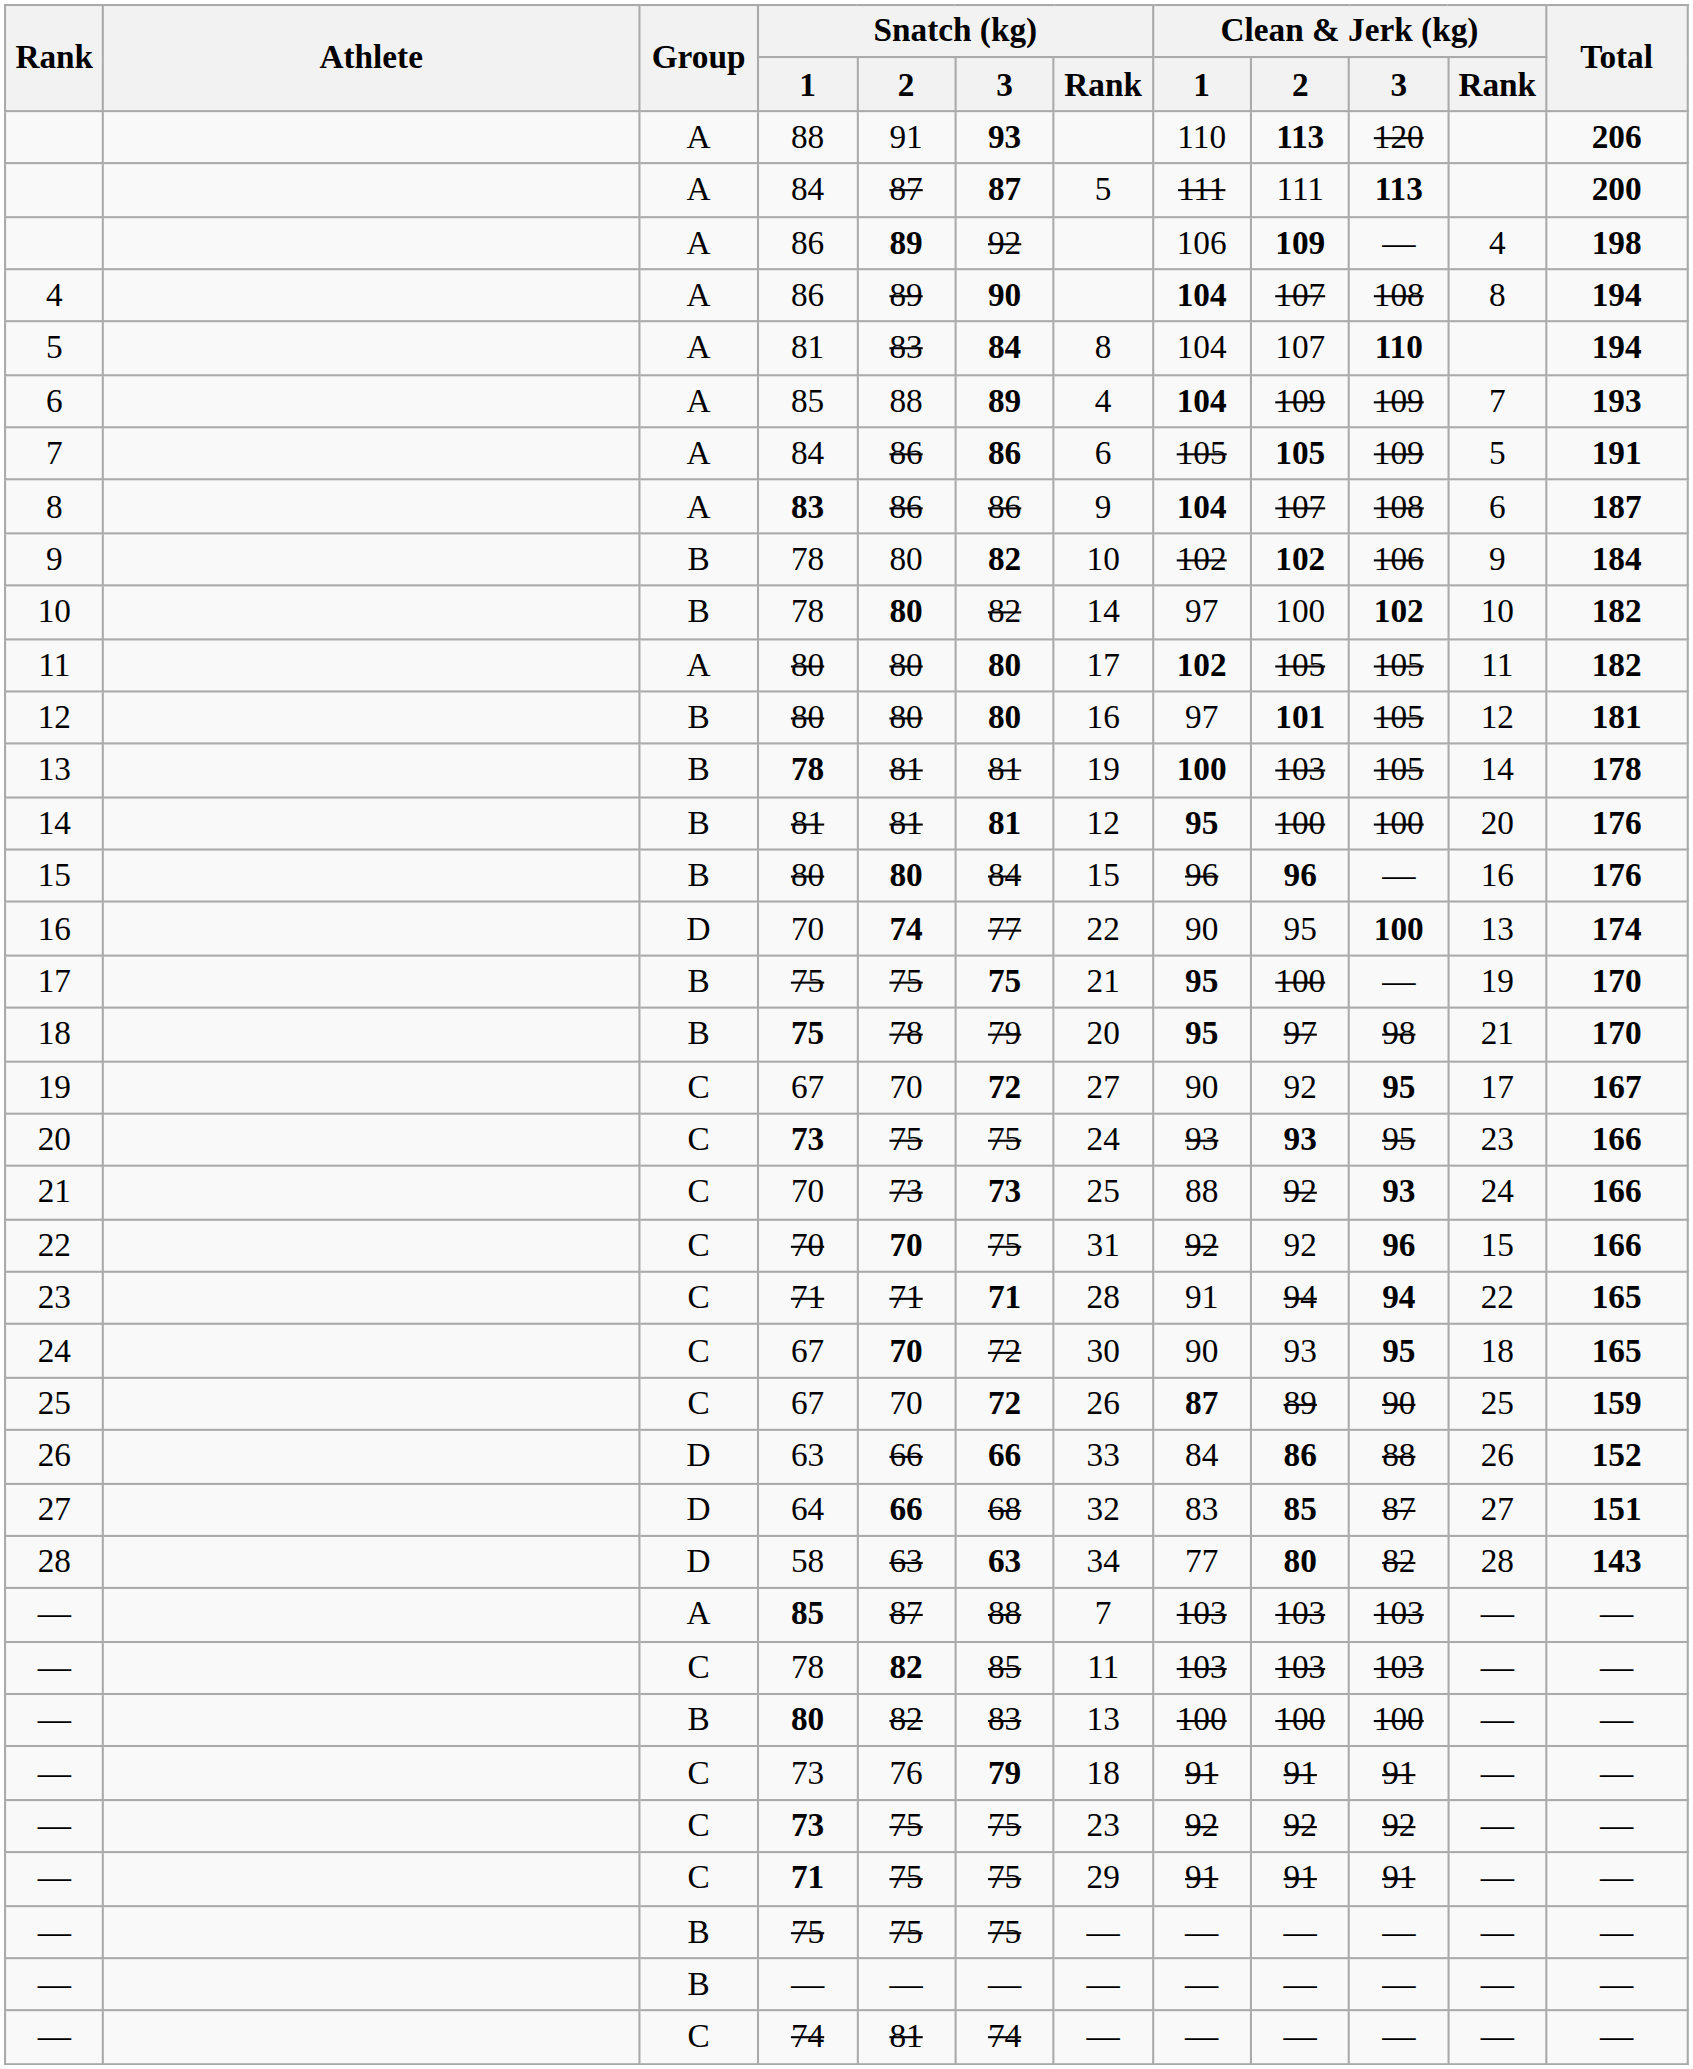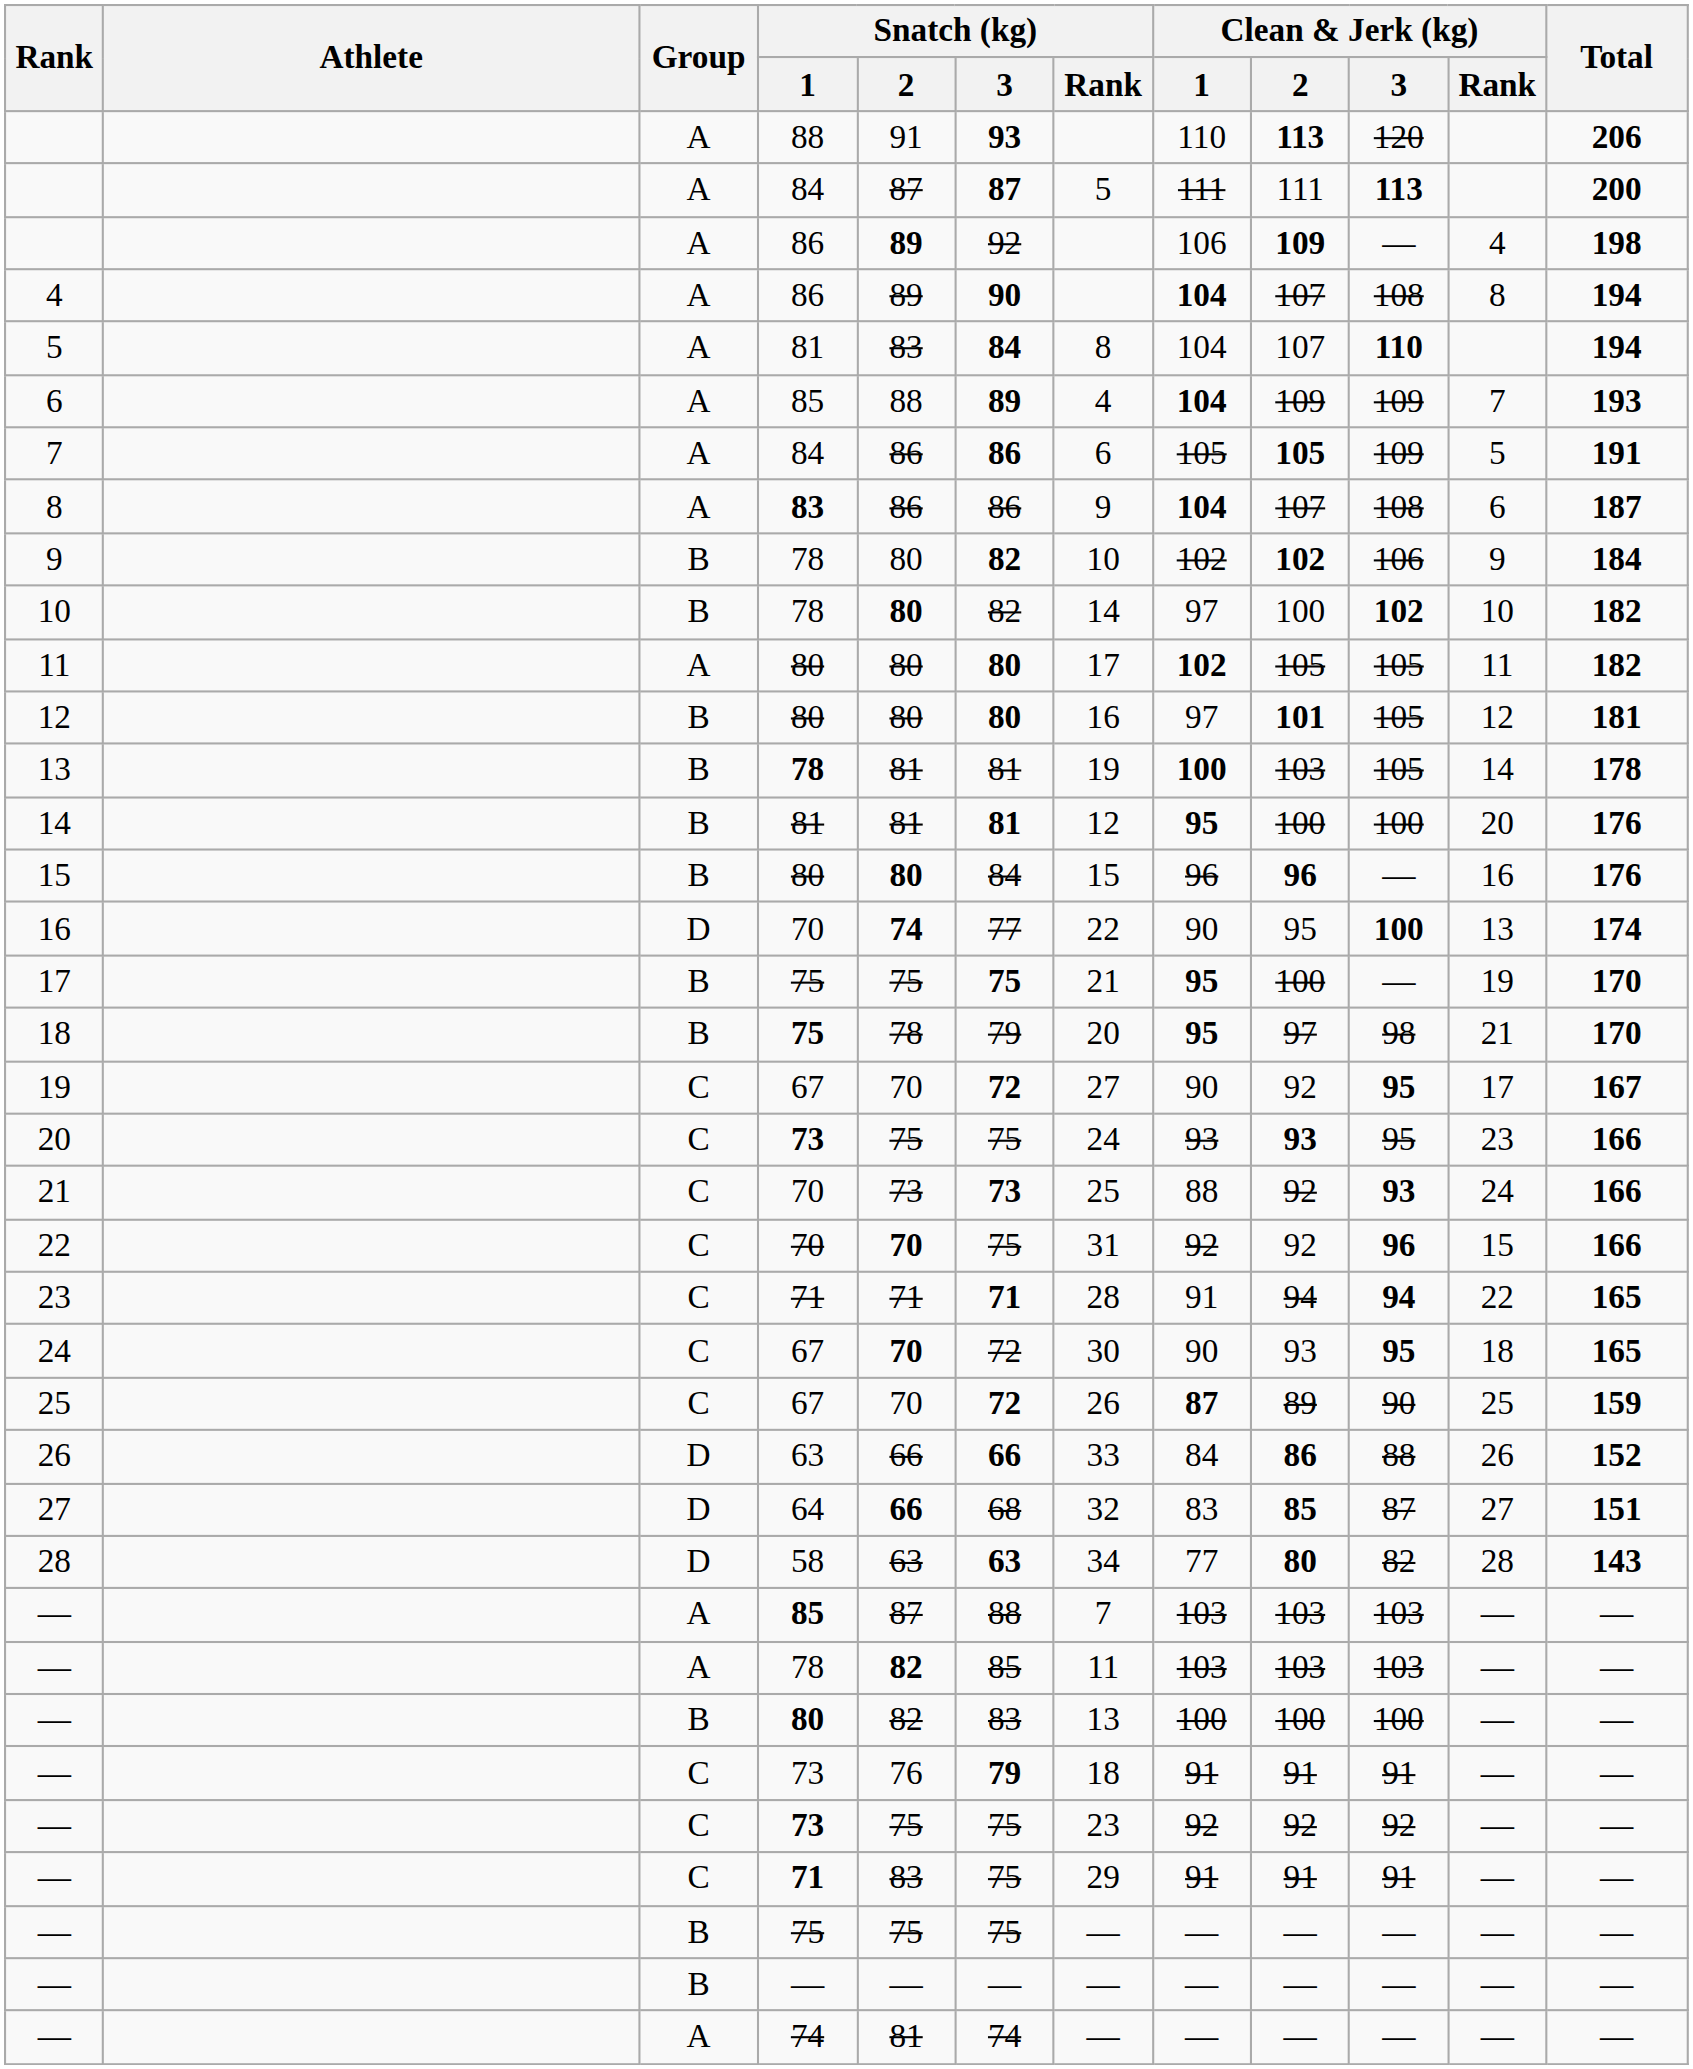 <table class = "wikitable" style="text-align:center;">
 <tr>
 <th rowspan=2 width=40>Rank</th>
 <th rowspan=2 width=250>Athlete</th>
 <th rowspan=2 width=50>Group</th>
 <th colspan=4>Snatch (kg)</th>
 <th colspan=4>Clean & Jerk (kg)</th>
 <th rowspan=2 width=60>Total</th>
 </tr>
 <tr>
 <th width=40>1</th>
 <th width=40>2</th>
 <th width=40>3</th>
 <th width=40>Rank</th>
 <th width=40>1</th>
 <th width=40>2</th>
 <th width=40>3</th>
 <th width=40>Rank</th>
 </tr>
 <tr>
 <td></td>
 <td align=left></td>
 <td>A</td>
 <td>88</td>
 <td>91</td>
 <td><strong>93</strong></td>
 <td></td>
 <td>110</td>
 <td><strong>113</strong></td>
 <td><s>120</s></td>
 <td></td>
 <td><strong>206</strong></td>
 </tr>
 <tr>
 <td></td>
 <td align=left></td>
 <td>A</td>
 <td>84</td>
 <td><s>87</s></td>
 <td><strong>87</strong></td>
 <td>5</td>
 <td><s>111</s></td>
 <td>111</td>
 <td><strong>113</strong></td>
 <td></td>
 <td><strong>200</strong></td>
 </tr>
 <tr>
 <td></td>
 <td align=left></td>
 <td>A</td>
 <td>86</td>
 <td><strong>89</strong></td>
 <td><s>92</s></td>
 <td></td>
 <td>106</td>
 <td><strong>109</strong></td>
 <td>—</td>
 <td>4</td>
 <td><strong>198</strong></td>
 </tr>
 <tr>
 <td>4</td>
 <td align=left></td>
 <td>A</td>
 <td>86</td>
 <td><s>89</s></td>
 <td><strong>90</strong></td>
 <td></td>
 <td><strong>104</strong></td>
 <td><s>107</s></td>
 <td><s>108</s></td>
 <td>8</td>
 <td><strong>194</strong></td>
 </tr>
 <tr>
 <td>5</td>
 <td align=left></td>
 <td>A</td>
 <td>81</td>
 <td><s>83</s></td>
 <td><strong>84</strong></td>
 <td>8</td>
 <td>104</td>
 <td>107</td>
 <td><strong>110</strong></td>
 <td></td>
 <td><strong>194</strong></td>
 </tr>
 <tr>
 <td>6</td>
 <td align=left></td>
 <td>A</td>
 <td>85</td>
 <td>88</td>
 <td><strong>89</strong></td>
 <td>4</td>
 <td><strong>104</strong></td>
 <td><s>109</s></td>
 <td><s>109</s></td>
 <td>7</td>
 <td><strong>193</strong></td>
 </tr>
 <tr>
 <td>7</td>
 <td align=left></td>
 <td>A</td>
 <td>84</td>
 <td><s>86</s></td>
 <td><strong>86</strong></td>
 <td>6</td>
 <td><s>105</s></td>
 <td><strong>105</strong></td>
 <td><s>109</s></td>
 <td>5</td>
 <td><strong>191</strong></td>
 </tr>
 <tr>
 <td>8</td>
 <td align=left></td>
 <td>A</td>
 <td><strong>83</strong></td>
 <td><s>86</s></td>
 <td><s>86</s></td>
 <td>9</td>
 <td><strong>104</strong></td>
 <td><s>107</s></td>
 <td><s>108</s></td>
 <td>6</td>
 <td><strong>187</strong></td>
 </tr>
 <tr>
 <td>9</td>
 <td align=left></td>
 <td>B</td>
 <td>78</td>
 <td>80</td>
 <td><strong>82</strong></td>
 <td>10</td>
 <td><s>102</s></td>
 <td><strong>102</strong></td>
 <td><s>106</s></td>
 <td>9</td>
 <td><strong>184</strong></td>
 </tr>
 <tr>
 <td>10</td>
 <td align=left></td>
 <td>B</td>
 <td>78</td>
 <td><strong>80</strong></td>
 <td><s>82</s></td>
 <td>14</td>
 <td>97</td>
 <td>100</td>
 <td><strong>102</strong></td>
 <td>10</td>
 <td><strong>182</strong></td>
 </tr>
 <tr>
 <td>11</td>
 <td align=left></td>
 <td>A</td>
 <td><s>80</s></td>
 <td><s>80</s></td>
 <td><strong>80</strong></td>
 <td>17</td>
 <td><strong>102</strong></td>
 <td><s>105</s></td>
 <td><s>105</s></td>
 <td>11</td>
 <td><strong>182</strong></td>
 </tr>
 <tr>
 <td>12</td>
 <td align=left></td>
 <td>B</td>
 <td><s>80</s></td>
 <td><s>80</s></td>
 <td><strong>80</strong></td>
 <td>16</td>
 <td>97</td>
 <td><strong>101</strong></td>
 <td><s>105</s></td>
 <td>12</td>
 <td><strong>181</strong></td>
 </tr>
 <tr>
 <td>13</td>
 <td align=left></td>
 <td>B</td>
 <td><strong>78</strong></td>
 <td><s>81</s></td>
 <td><s>81</s></td>
 <td>19</td>
 <td><strong>100</strong></td>
 <td><s>103</s></td>
 <td><s>105</s></td>
 <td>14</td>
 <td><strong>178</strong></td>
 </tr>
 <tr>
 <td>14</td>
 <td align=left></td>
 <td>B</td>
 <td><s>81</s></td>
 <td><s>81</s></td>
 <td><strong>81</strong></td>
 <td>12</td>
 <td><strong>95</strong></td>
 <td><s>100</s></td>
 <td><s>100</s></td>
 <td>20</td>
 <td><strong>176</strong></td>
 </tr>
 <tr>
 <td>15</td>
 <td align=left></td>
 <td>B</td>
 <td><s>80</s></td>
 <td><strong>80</strong></td>
 <td><s>84</s></td>
 <td>15</td>
 <td><s>96</s></td>
 <td><strong>96</strong></td>
 <td>—</td>
 <td>16</td>
 <td><strong>176</strong></td>
 </tr>
 <tr>
 <td>16</td>
 <td align=left></td>
 <td>D</td>
 <td>70</td>
 <td><strong>74</strong></td>
 <td><s>77</s></td>
 <td>22</td>
 <td>90</td>
 <td>95</td>
 <td><strong>100</strong></td>
 <td>13</td>
 <td><strong>174</strong></td>
 </tr>
 <tr>
 <td>17</td>
 <td align=left></td>
 <td>B</td>
 <td><s>75</s></td>
 <td><s>75</s></td>
 <td><strong>75</strong></td>
 <td>21</td>
 <td><strong>95</strong></td>
 <td><s>100</s></td>
 <td>—</td>
 <td>19</td>
 <td><strong>170</strong></td>
 </tr>
 <tr>
 <td>18</td>
 <td align=left></td>
 <td>B</td>
 <td><strong>75</strong></td>
 <td><s>78</s></td>
 <td><s>79</s></td>
 <td>20</td>
 <td><strong>95</strong></td>
 <td><s>97</s></td>
 <td><s>98</s></td>
 <td>21</td>
 <td><strong>170</strong></td>
 </tr>
 <tr>
 <td>19</td>
 <td align=left></td>
 <td>C</td>
 <td>67</td>
 <td>70</td>
 <td><strong>72</strong></td>
 <td>27</td>
 <td>90</td>
 <td>92</td>
 <td><strong>95</strong></td>
 <td>17</td>
 <td><strong>167</strong></td>
 </tr>
 <tr>
 <td>20</td>
 <td align=left></td>
 <td>C</td>
 <td><strong>73</strong></td>
 <td><s>75</s></td>
 <td><s>75</s></td>
 <td>24</td>
 <td><s>93</s></td>
 <td><strong>93</strong></td>
 <td><s>95</s></td>
 <td>23</td>
 <td><strong>166</strong></td>
 </tr>
 <tr>
 <td>21</td>
 <td align=left></td>
 <td>C</td>
 <td>70</td>
 <td><s>73</s></td>
 <td><strong>73</strong></td>
 <td>25</td>
 <td>88</td>
 <td><s>92</s></td>
 <td><strong>93</strong></td>
 <td>24</td>
 <td><strong>166</strong></td>
 </tr>
 <tr>
 <td>22</td>
 <td align=left></td>
 <td>C</td>
 <td><s>70</s></td>
 <td><strong>70</strong></td>
 <td><s>75</s></td>
 <td>31</td>
 <td><s>92</s></td>
 <td>92</td>
 <td><strong>96</strong></td>
 <td>15</td>
 <td><strong>166</strong></td>
 </tr>
 <tr>
 <td>23</td>
 <td align=left></td>
 <td>C</td>
 <td><s>71</s></td>
 <td><s>71</s></td>
 <td><strong>71</strong></td>
 <td>28</td>
 <td>91</td>
 <td><s>94</s></td>
 <td><strong>94</strong></td>
 <td>22</td>
 <td><strong>165</strong></td>
 </tr>
 <tr>
 <td>24</td>
 <td align=left></td>
 <td>C</td>
 <td>67</td>
 <td><strong>70</strong></td>
 <td><s>72</s></td>
 <td>30</td>
 <td>90</td>
 <td>93</td>
 <td><strong>95</strong></td>
 <td>18</td>
 <td><strong>165</strong></td>
 </tr>
 <tr>
 <td>25</td>
 <td align=left></td>
 <td>C</td>
 <td>67</td>
 <td>70</td>
 <td><strong>72</strong></td>
 <td>26</td>
 <td><strong>87</strong></td>
 <td><s>89</s></td>
 <td><s>90</s></td>
 <td>25</td>
 <td><strong>159</strong></td>
 </tr>
 <tr>
 <td>26</td>
 <td align=left></td>
 <td>D</td>
 <td>63</td>
 <td><s>66</s></td>
 <td><strong>66</strong></td>
 <td>33</td>
 <td>84</td>
 <td><strong>86</strong></td>
 <td><s>88</s></td>
 <td>26</td>
 <td><strong>152</strong></td>
 </tr>
 <tr>
 <td>27</td>
 <td align=left></td>
 <td>D</td>
 <td>64</td>
 <td><strong>66</strong></td>
 <td><s>68</s></td>
 <td>32</td>
 <td>83</td>
 <td><strong>85</strong></td>
 <td><s>87</s></td>
 <td>27</td>
 <td><strong>151</strong></td>
 </tr>
 <tr>
 <td>28</td>
 <td align=left></td>
 <td>D</td>
 <td>58</td>
 <td><s>63</s></td>
 <td><strong>63</strong></td>
 <td>34</td>
 <td>77</td>
 <td><strong>80</strong></td>
 <td><s>82</s></td>
 <td>28</td>
 <td><strong>143</strong></td>
 </tr>
 <tr>
 <td>—</td>
 <td align=left></td>
 <td>A</td>
 <td><strong>85</strong></td>
 <td><s>87</s></td>
 <td><s>88</s></td>
 <td>7</td>
 <td><s>103</s></td>
 <td><s>103</s></td>
 <td><s>103</s></td>
 <td>—</td>
 <td>—</td>
 </tr>
 <tr>
 <td>—</td>
 <td align=left></td>
-<td>C</td>
+<td>A</td>
 <td>78</td>
 <td><strong>82</strong></td>
 <td><s>85</s></td>
 <td>11</td>
 <td><s>103</s></td>
 <td><s>103</s></td>
 <td><s>103</s></td>
 <td>—</td>
 <td>—</td>
 </tr>
 <tr>
 <td>—</td>
 <td align=left></td>
 <td>B</td>
 <td><strong>80</strong></td>
 <td><s>82</s></td>
 <td><s>83</s></td>
 <td>13</td>
 <td><s>100</s></td>
 <td><s>100</s></td>
 <td><s>100</s></td>
 <td>—</td>
 <td>—</td>
 </tr>
 <tr>
 <td>—</td>
 <td align=left></td>
 <td>C</td>
 <td>73</td>
 <td>76</td>
 <td><strong>79</strong></td>
 <td>18</td>
 <td><s>91</s></td>
 <td><s>91</s></td>
 <td><s>91</s></td>
 <td>—</td>
 <td>—</td>
 </tr>
 <tr>
 <td>—</td>
 <td align=left></td>
 <td>C</td>
 <td><strong>73</strong></td>
 <td><s>75</s></td>
 <td><s>75</s></td>
 <td>23</td>
 <td><s>92</s></td>
 <td><s>92</s></td>
 <td><s>92</s></td>
 <td>—</td>
 <td>—</td>
 </tr>
 <tr>
 <td>—</td>
 <td align=left></td>
 <td>C</td>
 <td><strong>71</strong></td>
-<td><s>75</s></td>
+<td><s>83</s></td>
 <td><s>75</s></td>
 <td>29</td>
 <td><s>91</s></td>
 <td><s>91</s></td>
 <td><s>91</s></td>
 <td>—</td>
 <td>—</td>
 </tr>
 <tr>
 <td>—</td>
 <td align=left></td>
 <td>B</td>
 <td><s>75</s></td>
 <td><s>75</s></td>
 <td><s>75</s></td>
 <td>—</td>
 <td>—</td>
 <td>—</td>
 <td>—</td>
 <td>—</td>
 <td>—</td>
 </tr>
 <tr>
 <td>—</td>
 <td align=left></td>
 <td>B</td>
 <td>—</td>
 <td>—</td>
 <td>—</td>
 <td>—</td>
 <td>—</td>
 <td>—</td>
 <td>—</td>
 <td>—</td>
 <td>—</td>
 </tr>
 <tr>
 <td>—</td>
 <td align=left></td>
-<td>C</td>
+<td>A</td>
 <td><s>74</s></td>
 <td><s>81</s></td>
 <td><s>74</s></td>
 <td>—</td>
 <td>—</td>
 <td>—</td>
 <td>—</td>
 <td>—</td>
 <td>—</td>
 </tr>
 </table>
